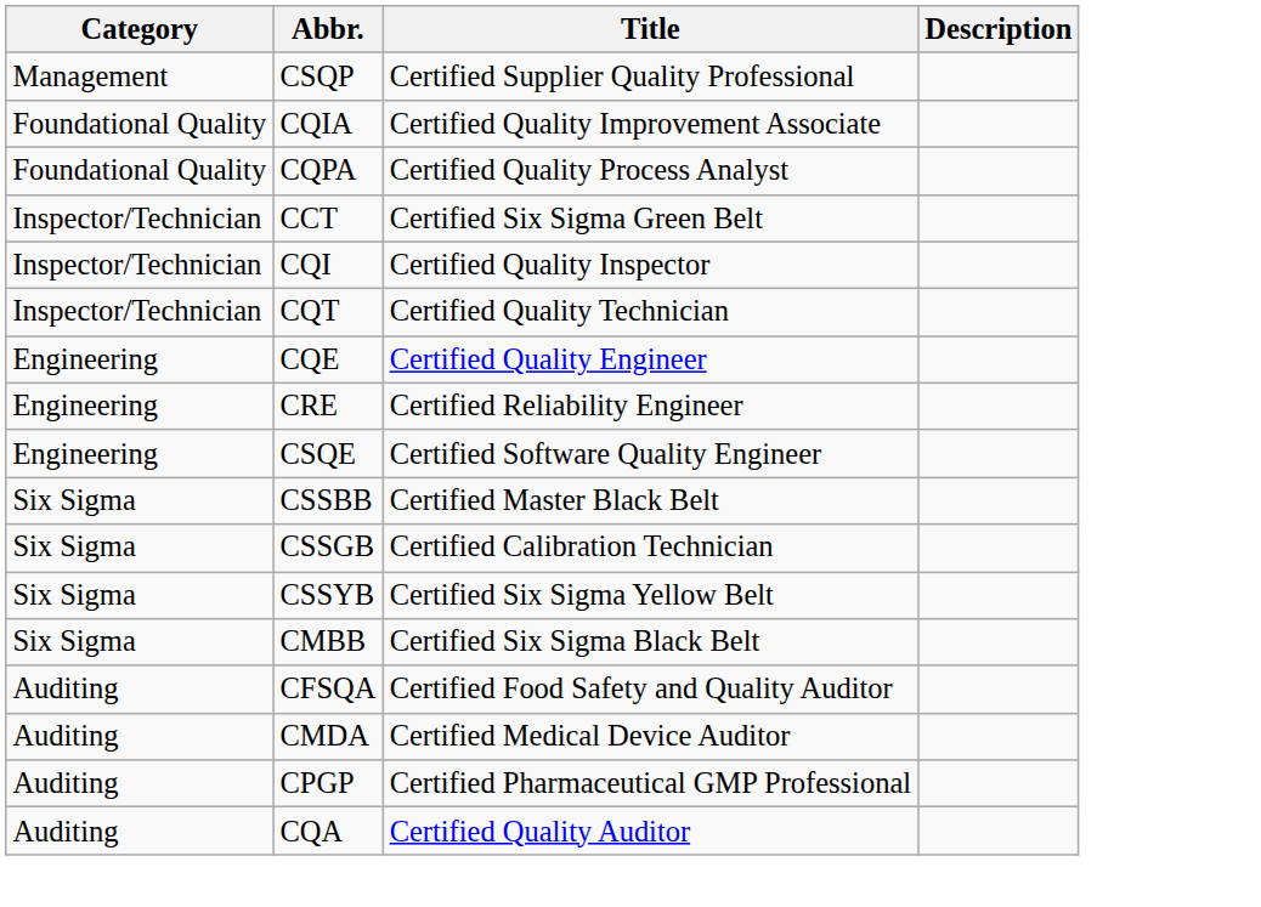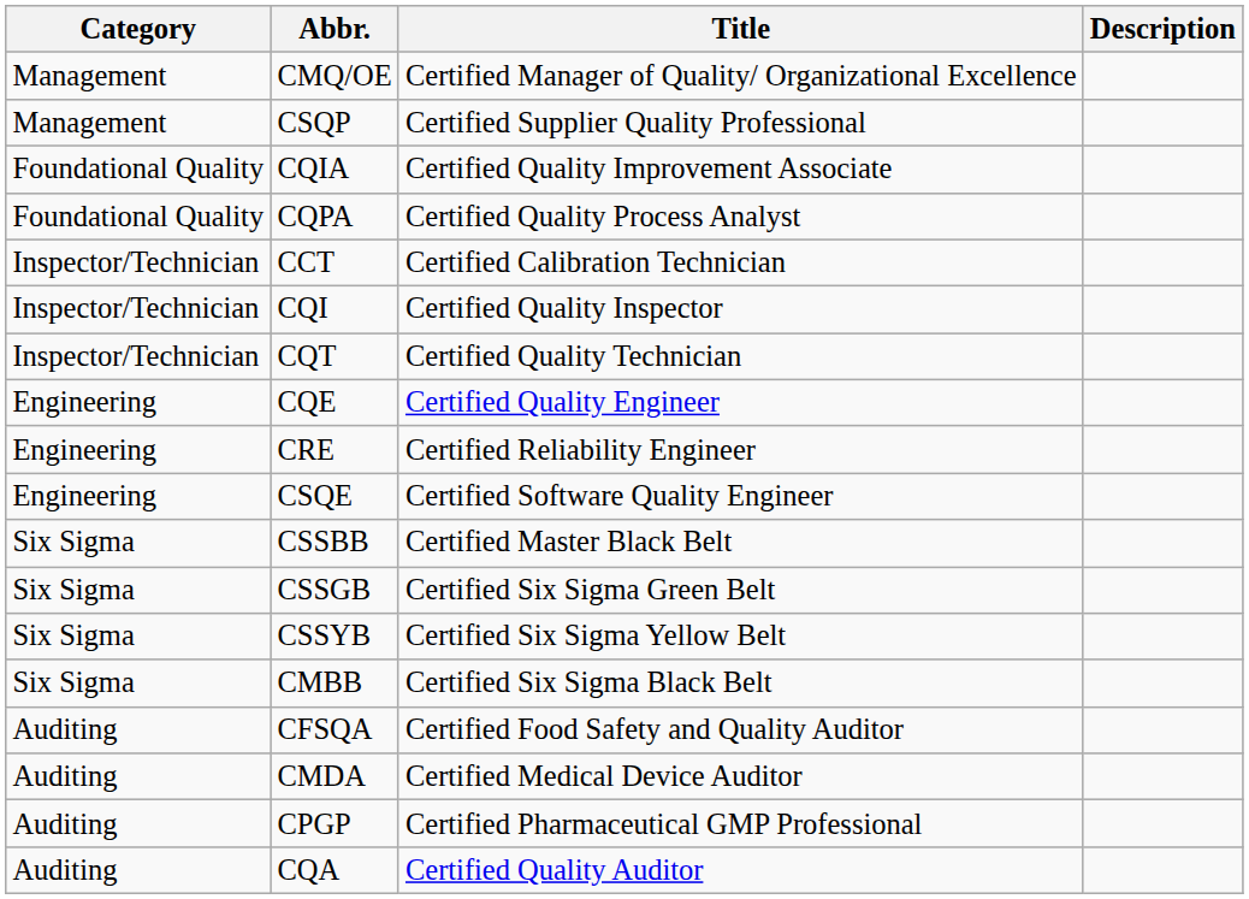 <table class="wikitable sortable">
 <tr>
 <th>Category</th>
 <th>Abbr.</th>
 <th>Title</th>
 <th>Description</th>
+</tr>
+<tr>
+<td>Management</td>
+<td>CMQ/OE</td>
+<td>Certified Manager of Quality/ Organizational Excellence</td>
+<td></td>
 </tr>
 <tr>
 <td>Management</td>
 <td>CSQP</td>
 <td>Certified Supplier Quality Professional</td>
 <td></td>
 </tr>
 <tr>
 <td>Foundational Quality</td>
 <td>CQIA</td>
 <td>Certified Quality Improvement Associate</td>
 <td></td>
 </tr>
 <tr>
 <td>Foundational Quality</td>
 <td>CQPA</td>
 <td>Certified Quality Process Analyst</td>
 <td></td>
 </tr>
 <tr>
 <td>Inspector/Technician</td>
 <td>CCT</td>
-<td>Certified Six Sigma Green Belt</td>
+<td>Certified Calibration Technician</td>
 <td></td>
 </tr>
 <tr>
 <td>Inspector/Technician</td>
 <td>CQI</td>
 <td>Certified Quality Inspector</td>
 <td></td>
 </tr>
 <tr>
 <td>Inspector/Technician</td>
 <td>CQT</td>
 <td>Certified Quality Technician</td>
 <td></td>
 </tr>
 <tr>
 <td>Engineering</td>
 <td>CQE</td>
 <td><a href='#'>Certified Quality Engineer</a></td>
 <td></td>
 </tr>
 <tr>
 <td>Engineering</td>
 <td>CRE</td>
 <td>Certified Reliability Engineer</td>
 <td></td>
 </tr>
 <tr>
 <td>Engineering</td>
 <td>CSQE</td>
 <td>Certified Software Quality Engineer</td>
 <td></td>
 </tr>
 <tr>
 <td>Six Sigma</td>
 <td>CSSBB</td>
 <td>Certified Master Black Belt</td>
 <td></td>
 </tr>
 <tr>
 <td>Six Sigma</td>
 <td>CSSGB</td>
-<td>Certified Calibration Technician</td>
+<td>Certified Six Sigma Green Belt</td>
 <td></td>
 </tr>
 <tr>
 <td>Six Sigma</td>
 <td>CSSYB</td>
 <td>Certified Six Sigma Yellow Belt</td>
 <td></td>
 </tr>
 <tr>
 <td>Six Sigma</td>
 <td>CMBB</td>
 <td>Certified Six Sigma Black Belt</td>
 <td></td>
 </tr>
 <tr>
 <td>Auditing</td>
 <td>CFSQA</td>
 <td>Certified Food Safety and Quality Auditor</td>
 <td></td>
 </tr>
 <tr>
 <td>Auditing</td>
 <td>CMDA</td>
 <td>Certified Medical Device Auditor</td>
 <td></td>
 </tr>
 <tr>
 <td>Auditing</td>
 <td>CPGP</td>
 <td>Certified Pharmaceutical GMP Professional</td>
 <td></td>
 </tr>
 <tr>
 <td>Auditing</td>
 <td>CQA</td>
 <td><a href='#'>Certified Quality Auditor</a></td>
 <td></td>
 </tr>
 </table>
